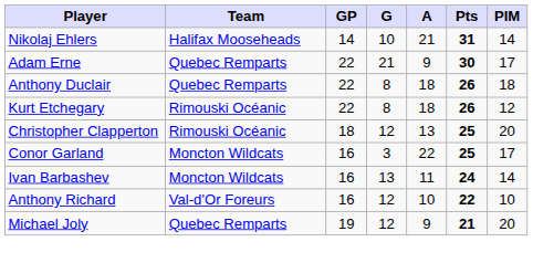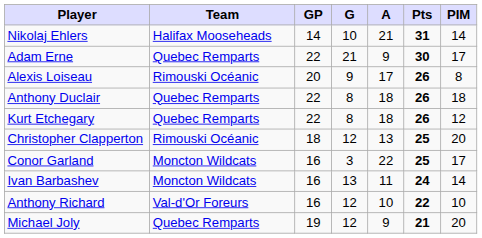 <table class="wikitable" style="text-align:center">
 <tr>
 <th style="background:#ddf; width:30%;">Player</th>
 <th style="background:#ddf; width:30%;">Team</th>
 <th style="background:#ddf; width:7.5%;">GP</th>
 <th style="background:#ddf; width:7.5%;">G</th>
 <th style="background:#ddf; width:7.5%;">A</th>
 <th style="background:#ddf; width:7.5%;">Pts</th>
 <th style="background:#ddf; width:7.5%;">PIM</th>
 </tr>
 <tr>
 <td align=left><a href='#'>Nikolaj Ehlers</a></td>
 <td align=left><a href='#'>Halifax Mooseheads</a></td>
 <td>14</td>
 <td>10</td>
 <td>21</td>
 <td><strong>31</strong></td>
 <td>14</td>
 </tr>
 <tr>
 <td align=left><a href='#'>Adam Erne</a></td>
 <td align=left><a href='#'>Quebec Remparts</a></td>
 <td>22</td>
 <td>21</td>
 <td>9</td>
 <td><strong>30</strong></td>
 <td>17</td>
 </tr>
 <tr>
+<td align=left><a href='#'>Alexis Loiseau</a></td>
+<td align=left><a href='#'>Rimouski Océanic</a></td>
+<td>20</td>
+<td>9</td>
+<td>17</td>
+<td><strong>26</strong></td>
+<td>8</td>
+</tr>
+<tr>
 <td align=left><a href='#'>Anthony Duclair</a></td>
 <td align=left><a href='#'>Quebec Remparts</a></td>
 <td>22</td>
 <td>8</td>
 <td>18</td>
 <td><strong>26</strong></td>
 <td>18</td>
 </tr>
 <tr>
 <td align=left><a href='#'>Kurt Etchegary</a></td>
-<td align=left><a href='#'>Rimouski Océanic</a></td>
+<td align=left><a href='#'>Quebec Remparts</a></td>
 <td>22</td>
 <td>8</td>
 <td>18</td>
 <td><strong>26</strong></td>
 <td>12</td>
 </tr>
 <tr>
 <td align=left><a href='#'>Christopher Clapperton</a></td>
 <td align=left><a href='#'>Rimouski Océanic</a></td>
 <td>18</td>
 <td>12</td>
 <td>13</td>
 <td><strong>25</strong></td>
 <td>20</td>
 </tr>
 <tr>
 <td align=left><a href='#'>Conor Garland</a></td>
 <td align=left><a href='#'>Moncton Wildcats</a></td>
 <td>16</td>
 <td>3</td>
 <td>22</td>
 <td><strong>25</strong></td>
 <td>17</td>
 </tr>
 <tr>
 <td align=left><a href='#'>Ivan Barbashev</a></td>
 <td align=left><a href='#'>Moncton Wildcats</a></td>
 <td>16</td>
 <td>13</td>
 <td>11</td>
 <td><strong>24</strong></td>
 <td>14</td>
 </tr>
 <tr>
 <td align=left><a href='#'>Anthony Richard</a></td>
 <td align=left><a href='#'>Val-d'Or Foreurs</a></td>
 <td>16</td>
 <td>12</td>
 <td>10</td>
 <td><strong>22</strong></td>
 <td>10</td>
 </tr>
 <tr>
 <td align=left><a href='#'>Michael Joly</a></td>
 <td align=left><a href='#'>Quebec Remparts</a></td>
 <td>19</td>
 <td>12</td>
 <td>9</td>
 <td><strong>21</strong></td>
 <td>20</td>
 </tr>
 </table>
